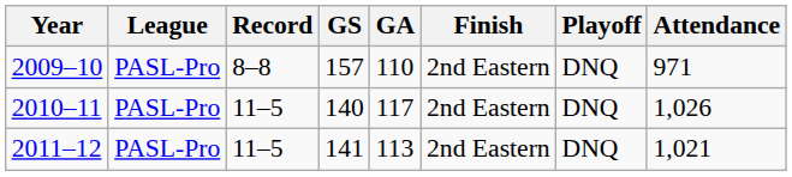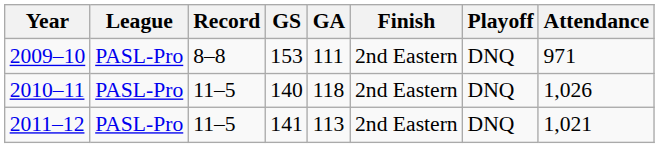 <table class="wikitable">
 <tr>
 <th>Year</th>
 <th>League</th>
 <th>Record</th>
 <th>GS</th>
 <th>GA</th>
 <th>Finish</th>
 <th>Playoff</th>
 <th>Attendance</th>
 </tr>
 <tr>
 <td><a href='#'>2009–10</a></td>
 <td><a href='#'>PASL-Pro</a></td>
 <td>8–8</td>
-<td>157</td>
-<td>110</td>
+<td>153</td>
+<td>111</td>
 <td>2nd Eastern</td>
 <td>DNQ</td>
 <td>971</td>
 </tr>
 <tr>
 <td><a href='#'>2010–11</a></td>
 <td><a href='#'>PASL-Pro</a></td>
 <td>11–5</td>
 <td>140</td>
-<td>117</td>
+<td>118</td>
 <td>2nd Eastern</td>
 <td>DNQ</td>
 <td>1,026</td>
 </tr>
 <tr>
 <td><a href='#'>2011–12</a></td>
 <td><a href='#'>PASL-Pro</a></td>
 <td>11–5</td>
 <td>141</td>
 <td>113</td>
 <td>2nd Eastern</td>
 <td>DNQ</td>
 <td>1,021</td>
 </tr>
 </table>
